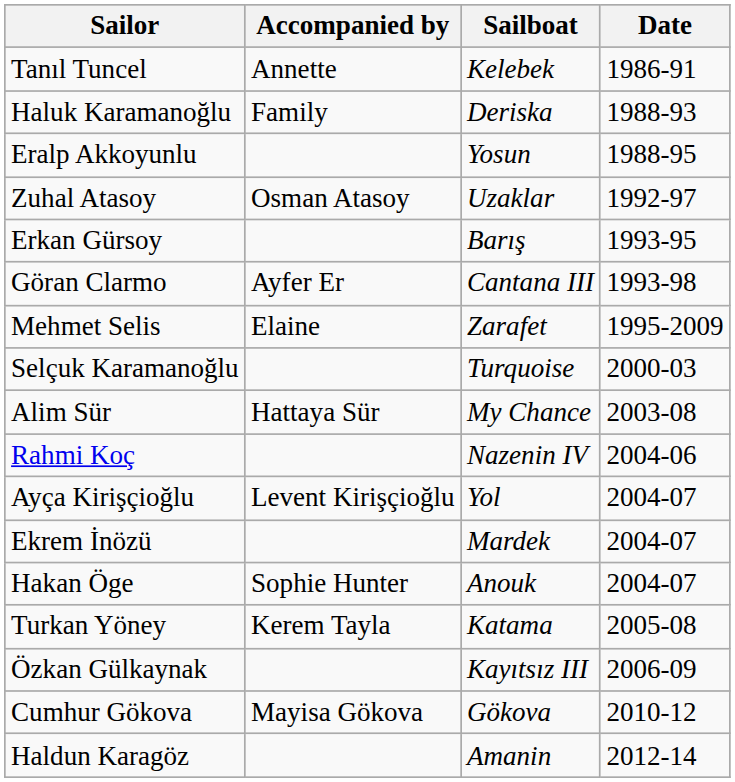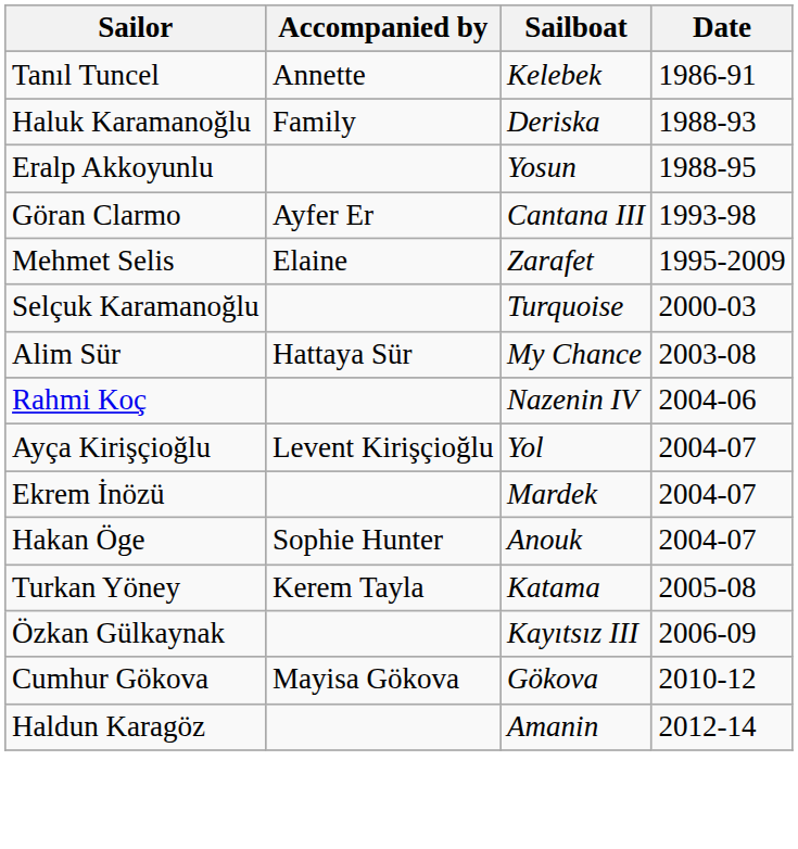 <table class=wikitable>
 <tr>
 <th>Sailor</th>
 <th>Accompanied by</th>
 <th>Sailboat</th>
 <th>Date</th>
 </tr>
 <tr>
 <td>Tanıl Tuncel</td>
 <td>Annette</td>
 <td><em>Kelebek</em></td>
 <td>1986-91</td>
 </tr>
 <tr>
 <td>Haluk Karamanoğlu</td>
 <td>Family</td>
 <td><em>Deriska</em></td>
 <td>1988-93</td>
 </tr>
 <tr>
 <td>Eralp Akkoyunlu</td>
 <td></td>
 <td><em>Yosun</em></td>
 <td>1988-95</td>
-</tr>
-<tr>
-<td>Zuhal Atasoy</td>
-<td>Osman Atasoy</td>
-<td><em>Uzaklar</em></td>
-<td>1992-97</td>
-</tr>
-<tr>
-<td>Erkan Gürsoy</td>
-<td></td>
-<td><em>Barış</em></td>
-<td>1993-95</td>
 </tr>
 <tr>
 <td>Göran Clarmo</td>
 <td>Ayfer Er</td>
 <td><em>Cantana III</em></td>
 <td>1993-98</td>
 </tr>
 <tr>
 <td>Mehmet Selis</td>
 <td>Elaine</td>
 <td><em>Zarafet</em></td>
 <td>1995-2009</td>
 </tr>
 <tr>
 <td>Selçuk Karamanoğlu</td>
 <td></td>
 <td><em>Turquoise</em></td>
 <td>2000-03</td>
 </tr>
 <tr>
 <td>Alim Sür</td>
 <td>Hattaya Sür</td>
 <td><em>My Chance</em></td>
 <td>2003-08</td>
 </tr>
 <tr>
 <td><a href='#'>Rahmi Koç</a></td>
 <td></td>
 <td><em>Nazenin IV</em></td>
 <td>2004-06</td>
 </tr>
 <tr>
 <td>Ayça Kirişçioğlu</td>
 <td>Levent Kirişçioğlu</td>
 <td><em>Yol</em></td>
 <td>2004-07</td>
 </tr>
 <tr>
 <td>Ekrem İnözü</td>
 <td></td>
 <td><em>Mardek</em></td>
 <td>2004-07</td>
 </tr>
 <tr>
 <td>Hakan Öge</td>
 <td>Sophie Hunter</td>
 <td><em>Anouk</em></td>
 <td>2004-07</td>
 </tr>
 <tr>
 <td>Turkan Yöney</td>
 <td>Kerem Tayla</td>
 <td><em>Katama</em></td>
 <td>2005-08</td>
 </tr>
 <tr>
 <td>Özkan Gülkaynak</td>
 <td></td>
 <td><em>Kayıtsız III</em></td>
 <td>2006-09</td>
 </tr>
 <tr>
 <td>Cumhur Gökova</td>
 <td>Mayisa Gökova</td>
 <td><em>Gökova</em></td>
 <td>2010-12</td>
 </tr>
 <tr>
 <td>Haldun Karagöz</td>
 <td></td>
 <td><em>Amanin</em></td>
 <td>2012-14</td>
 </tr>
 </table>
